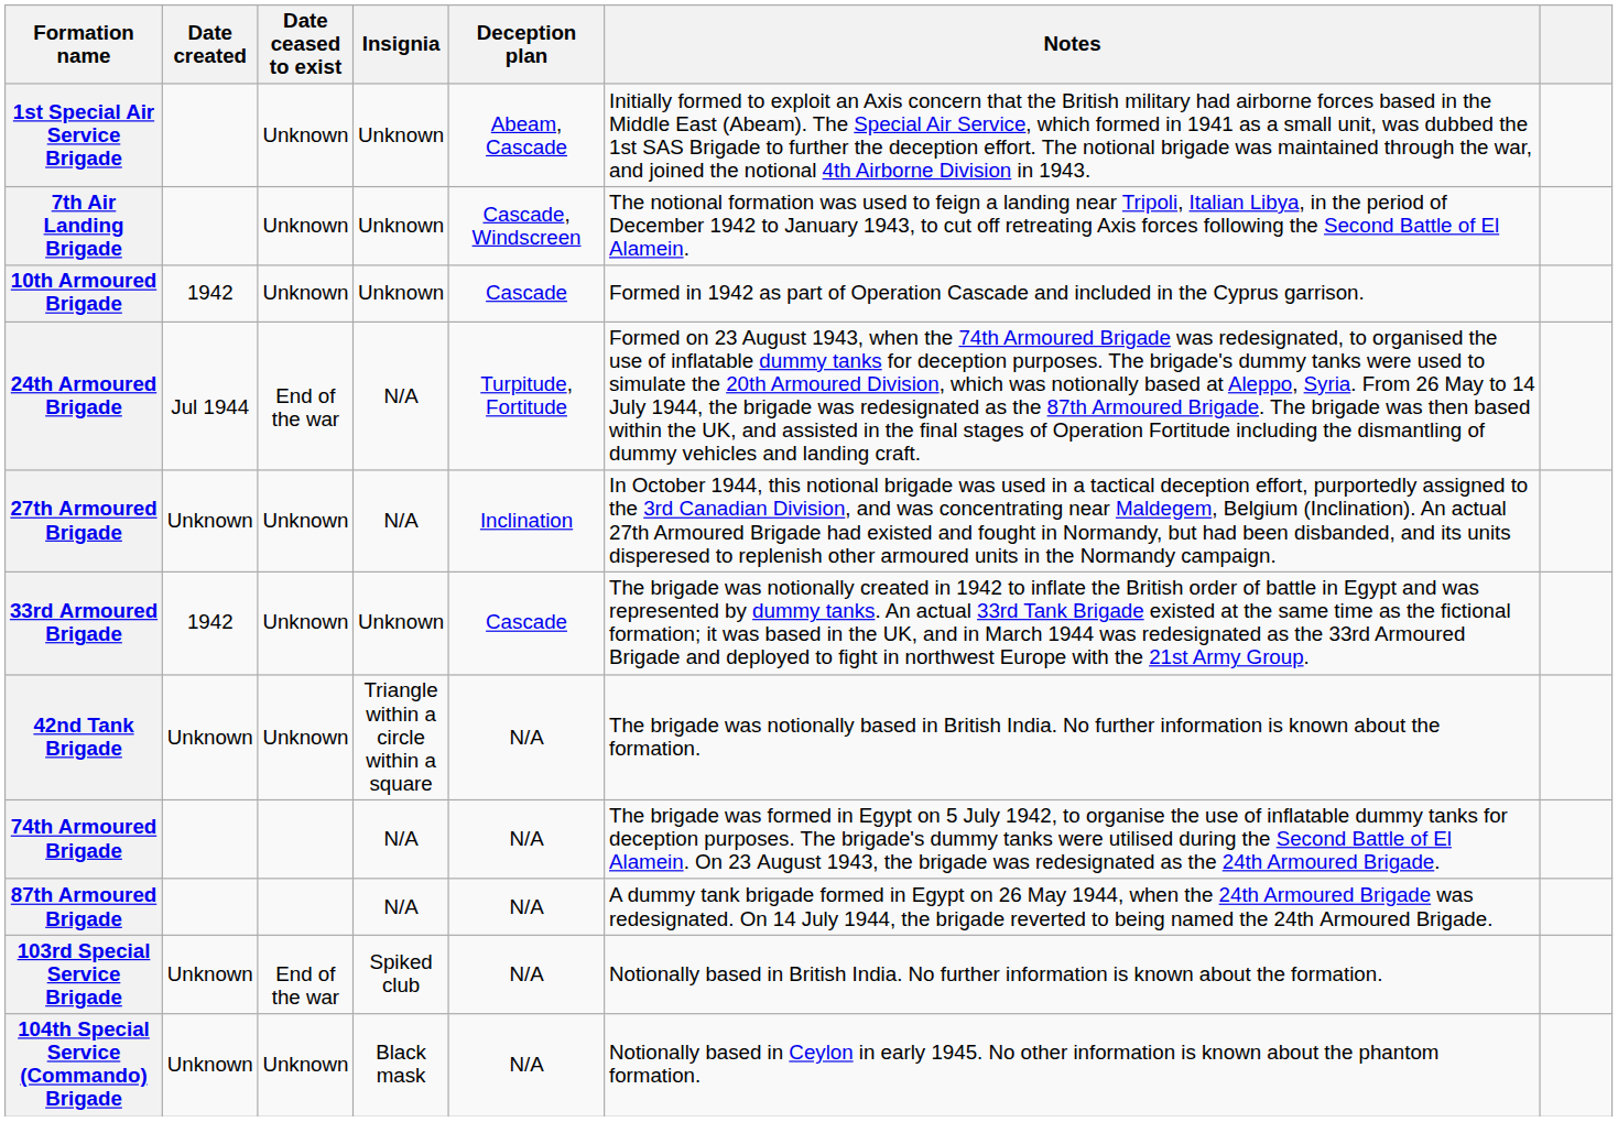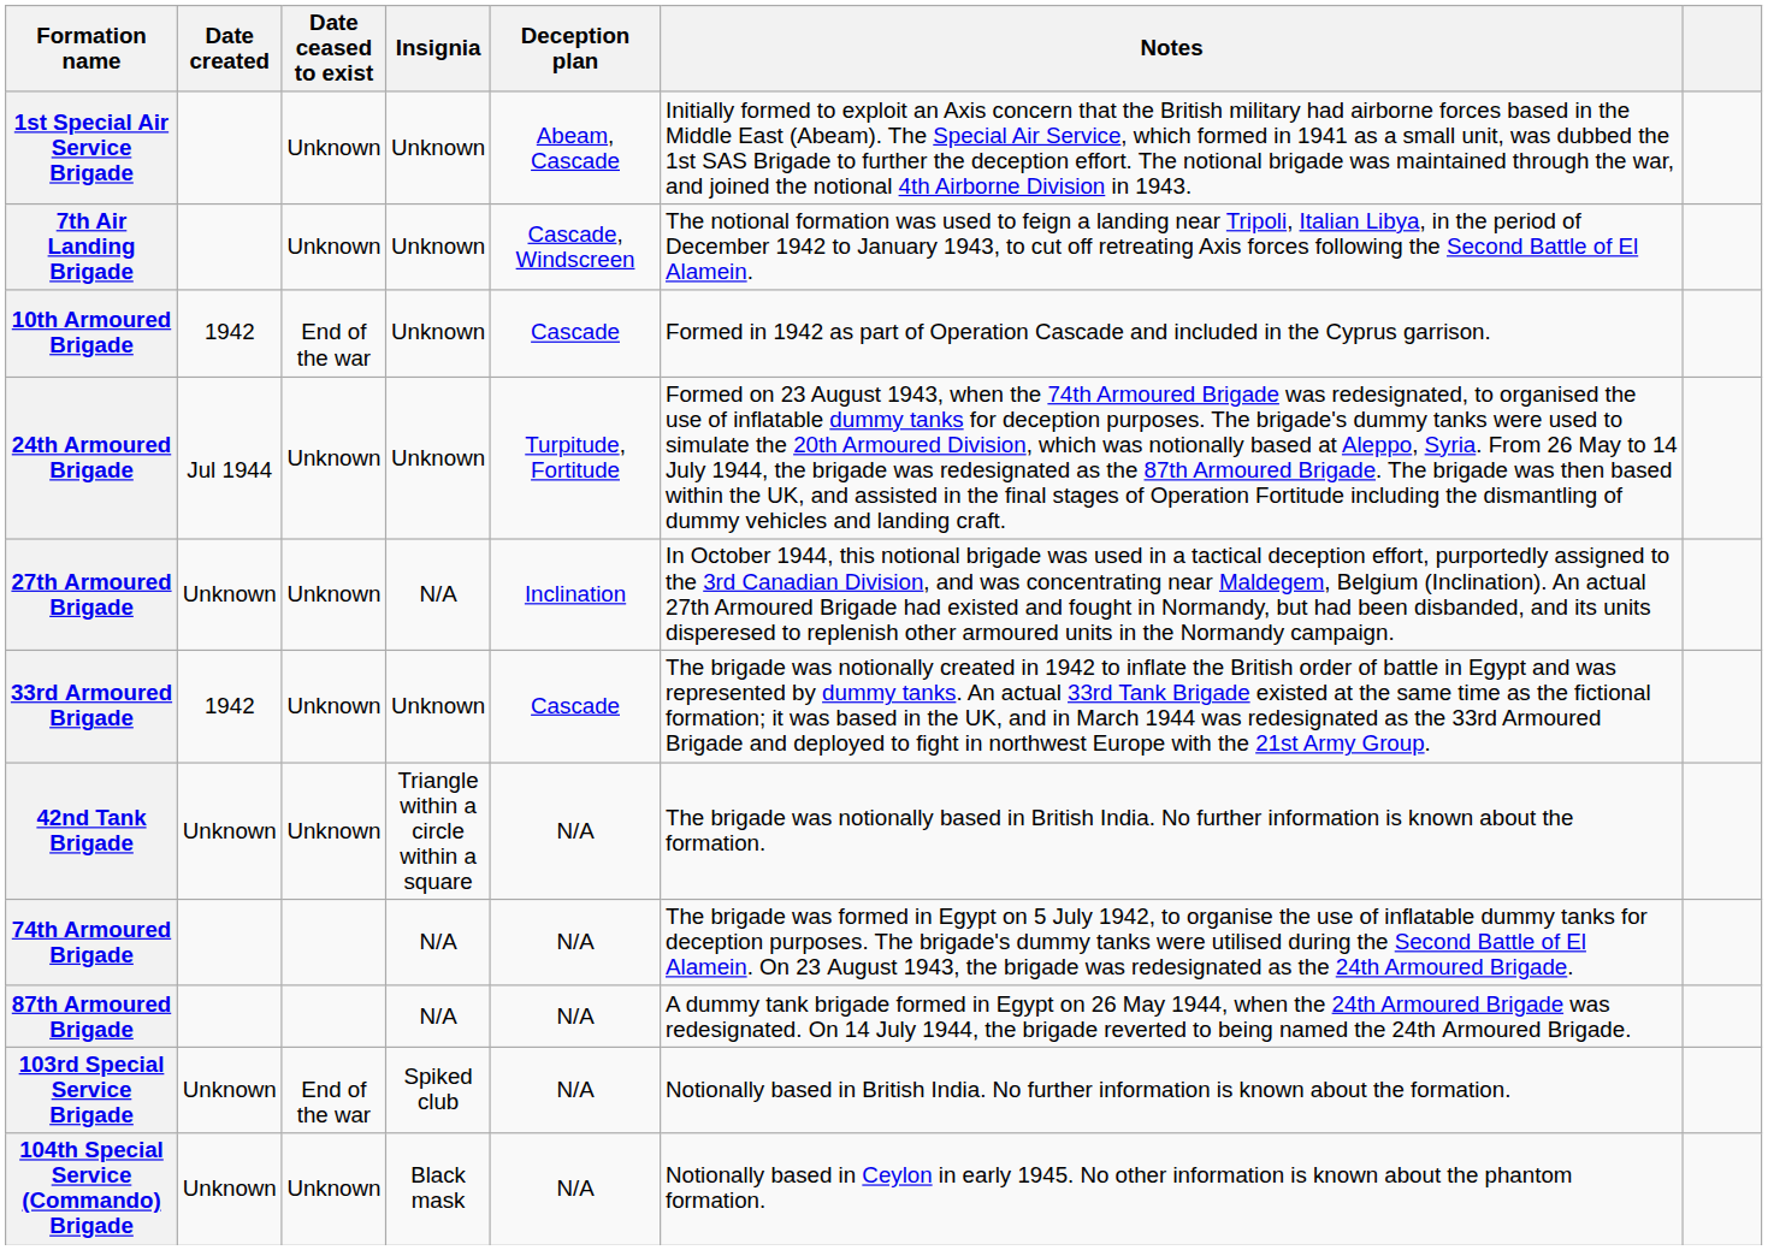 <table class="wikitable sortable plainrowheaders" style="text-align: left; border-spacing: 2px; border: 1px solid darkgray;">
 <tr>
 <th width="5%" scope="col">Formation name</th>
 <th width=5% scope="col">Date created</th>
 <th width=5% scope="col">Date ceased to exist</th>
 <th class=unsortable width=5% scope="col">Insignia</th>
 <th class=unsortable width=10% scope="col">Deception plan</th>
 <th class=unsortable width=65% scope="col">Notes</th>
 <th class=unsortable width=5% scope="col"></th>
 </tr>
 <tr>
 <th scope="row" style="text-align:center;"><a href='#'>1st Special Air Service Brigade</a></th>
 <td align="center"></td>
 <td align="center">Unknown</td>
 <td align="center">Unknown</td>
 <td align="center"><a href='#'>Abeam</a>, <a href='#'>Cascade</a></td>
 <td align="left">Initially formed to exploit an Axis concern that the British military had airborne forces based in the Middle East (Abeam). The <a href='#'>Special Air Service</a>, which formed in 1941 as a small unit, was dubbed the 1st SAS Brigade to further the deception effort. The notional brigade was maintained through the war, and joined the notional <a href='#'>4th Airborne Division</a> in 1943.</td>
 <td align="center"></td>
 </tr>
 <tr>
 <th scope="row" style="text-align:center;"><a href='#'>7th Air Landing Brigade</a></th>
 <td align="center"></td>
 <td align="center">Unknown</td>
 <td align="center">Unknown</td>
 <td align="center"><a href='#'>Cascade</a>, <a href='#'>Windscreen</a></td>
 <td align="left">The notional formation was used to feign a landing near <a href='#'>Tripoli</a>, <a href='#'>Italian Libya</a>, in the period of December 1942 to January 1943, to cut off retreating Axis forces following the <a href='#'>Second Battle of El Alamein</a>.</td>
 <td align="center"></td>
 </tr>
 <tr>
 <th scope="row" style="text-align:center;"><a href='#'>10th Armoured Brigade</a></th>
 <td align="center">1942</td>
-<td align="center">Unknown</td>
+<td align="center"><br>End of the war</td>
 <td align="center">Unknown</td>
 <td align="center"><a href='#'>Cascade</a></td>
 <td align="left">Formed in 1942 as part of Operation Cascade and included in the Cyprus garrison.</td>
 <td align="center"></td>
 </tr>
 <tr>
 <th scope="row" align="center"><a href='#'>24th Armoured Brigade</a></th>
 <td align="center"><br>Jul 1944</td>
-<td align="center"><br>End of the war</td>
-<td align="center">N/A</td>
+<td align="center">Unknown</td>
+<td align="center">Unknown</td>
 <td align="center"><a href='#'>Turpitude</a>, <a href='#'>Fortitude</a></td>
 <td align="left">Formed on 23 August 1943, when the <a href='#'>74th Armoured Brigade</a> was redesignated, to organised the use of inflatable <a href='#'>dummy tanks</a> for deception purposes. The brigade's dummy tanks were used to simulate the <a href='#'>20th Armoured Division</a>, which was notionally based at <a href='#'>Aleppo</a>, <a href='#'>Syria</a>. From 26 May to 14 July 1944, the brigade was redesignated as the <a href='#'>87th Armoured Brigade</a>. The brigade was then based within the UK, and assisted in the final stages of Operation Fortitude including the dismantling of dummy vehicles and landing craft.</td>
 <td align="center"></td>
 </tr>
 <tr>
 <th scope="row" style="text-align:center;"><a href='#'>27th Armoured Brigade</a></th>
 <td align="center">Unknown</td>
 <td align="center">Unknown</td>
 <td align="center">N/A</td>
 <td align="center"><a href='#'>Inclination</a></td>
 <td align="left">In October 1944, this notional brigade was used in a tactical deception effort, purportedly assigned to the <a href='#'>3rd Canadian Division</a>, and was concentrating near <a href='#'>Maldegem</a>, Belgium (Inclination). An actual 27th Armoured Brigade had existed and fought in Normandy, but had been disbanded, and its units disperesed to replenish other armoured units in the Normandy campaign.</td>
 <td align="center"></td>
 </tr>
 <tr>
 <th scope="row" style="text-align:center;"><a href='#'>33rd Armoured Brigade</a></th>
 <td align="center">1942</td>
 <td align="center">Unknown</td>
 <td align="center">Unknown</td>
 <td align="center"><a href='#'>Cascade</a></td>
 <td align="left">The brigade was notionally created in 1942 to inflate the British order of battle in Egypt and was represented by <a href='#'>dummy tanks</a>. An actual <a href='#'>33rd Tank Brigade</a> existed at the same time as the fictional formation; it was based in the UK, and in March 1944 was redesignated as the 33rd Armoured Brigade and deployed to fight in northwest Europe with the <a href='#'>21st Army Group</a>.</td>
 <td align="center"></td>
 </tr>
 <tr>
 <th scope="row" style="text-align:center;"><a href='#'>42nd Tank Brigade</a></th>
 <td align="center">Unknown</td>
 <td align="center">Unknown</td>
 <td align="center">Triangle within a circle within a square</td>
 <td align="center">N/A</td>
 <td align="left">The brigade was notionally based in British India. No further information is known about the formation.</td>
 <td align="center"></td>
 </tr>
 <tr>
 <th scope="row" align="center"><a href='#'>74th Armoured Brigade</a></th>
 <td align="center"></td>
 <td align="center"></td>
 <td align="center">N/A</td>
 <td align="center">N/A</td>
 <td align="left">The brigade was formed in Egypt on 5 July 1942, to organise the use of inflatable dummy tanks for deception purposes. The brigade's dummy tanks were utilised during the <a href='#'>Second Battle of El Alamein</a>. On 23 August 1943, the brigade was redesignated as the <a href='#'>24th Armoured Brigade</a>.</td>
 <td align="center"></td>
 </tr>
 <tr>
 <th scope="row" align="center"><a href='#'>87th Armoured Brigade</a></th>
 <td align="center"></td>
 <td align="center"></td>
 <td align="center">N/A</td>
 <td align="center">N/A</td>
 <td align="left">A dummy tank brigade formed in Egypt on 26 May 1944, when the <a href='#'>24th Armoured Brigade</a> was redesignated. On 14 July 1944, the brigade reverted to being named the 24th Armoured Brigade.</td>
 <td align="center"></td>
 </tr>
 <tr>
 <th scope="row" style="text-align:center;"><a href='#'>103rd Special Service Brigade</a></th>
 <td align="center">Unknown</td>
 <td align="center"><br>End of the war</td>
 <td align="center">Spiked club</td>
 <td align="center">N/A</td>
 <td align="left">Notionally based in British India. No further information is known about the formation.</td>
 <td align="center"></td>
 </tr>
 <tr>
 <th scope="row" style="text-align:center;"><a href='#'>104th Special Service (Commando) Brigade</a></th>
 <td align="center">Unknown</td>
 <td align="center">Unknown</td>
 <td align="center">Black mask</td>
 <td align="center">N/A</td>
 <td align="left">Notionally based in <a href='#'>Ceylon</a> in early 1945. No other information is known about the phantom formation.</td>
 <td align="center"></td>
 </tr>
 </table>
